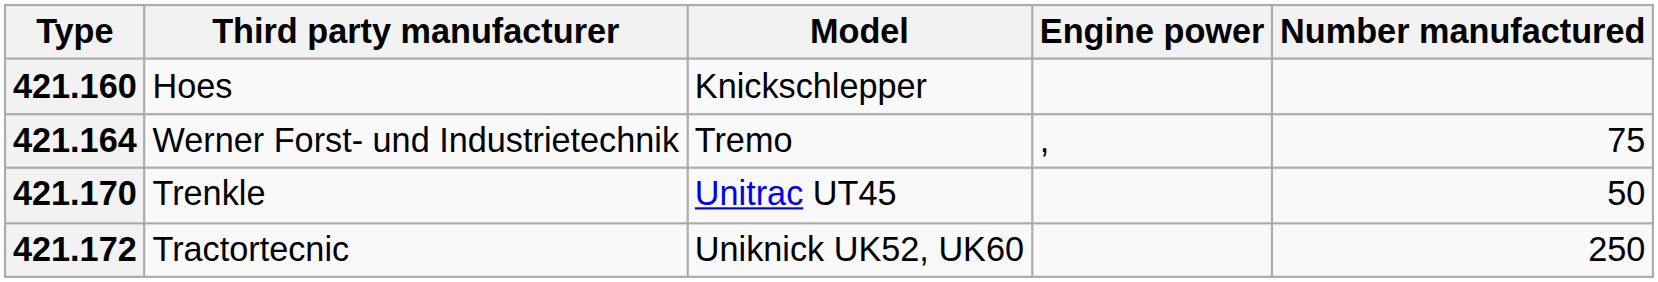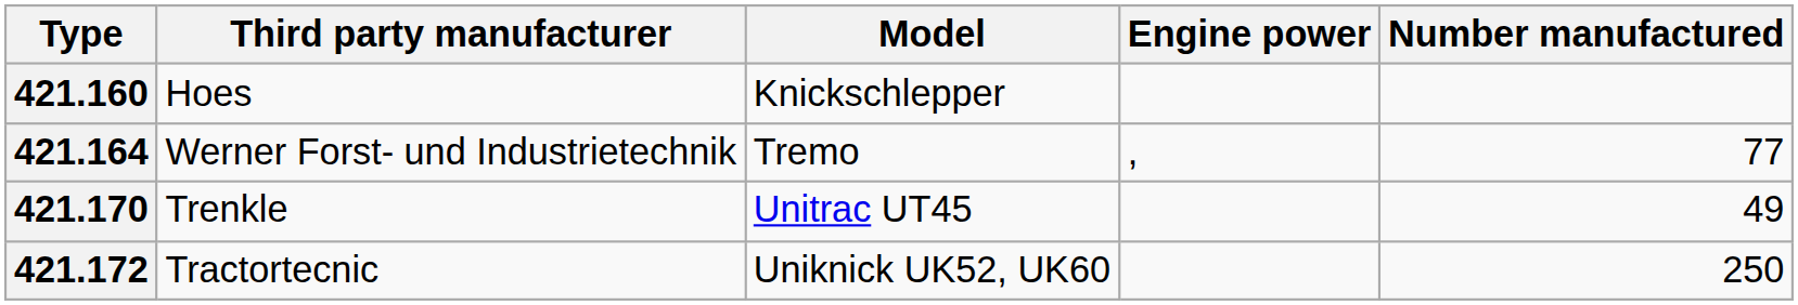 <table class="wikitable" style="text-align: left;">
 <tr>
 <th>Type</th>
 <th>Third party manufacturer</th>
 <th>Model</th>
 <th>Engine power</th>
 <th>Number manufactured</th>
 </tr>
 <tr>
 <th>421.160</th>
 <td>Hoes</td>
 <td>Knickschlepper</td>
 <td></td>
 <td></td>
 </tr>
 <tr>
 <th>421.164</th>
 <td>Werner Forst- und Industrietechnik</td>
 <td>Tremo</td>
 <td>,<br></td>
-<td style="text-align: right;">75</td>
+<td style="text-align: right;">77</td>
 </tr>
 <tr>
 <th>421.170</th>
 <td>Trenkle</td>
 <td><a href='#'>Unitrac</a> UT45</td>
 <td></td>
-<td style="text-align: right;">50</td>
+<td style="text-align: right;">49</td>
 </tr>
 <tr>
 <th>421.172</th>
 <td>Tractortecnic</td>
 <td>Uniknick UK52, UK60</td>
 <td></td>
 <td style="text-align: right;">250</td>
 </tr>
 </table>
